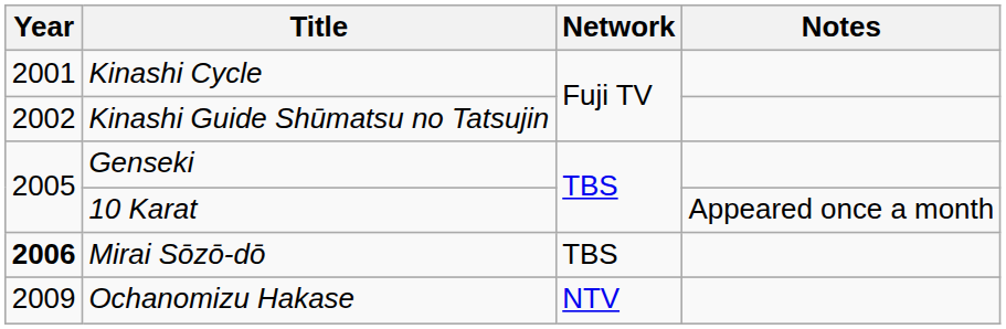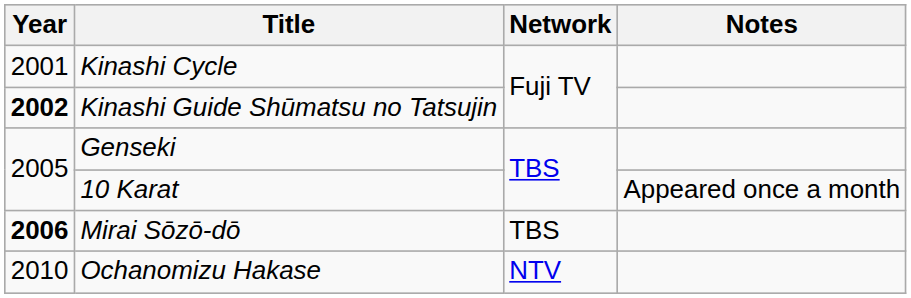 <table class="wikitable">
 <tr>
 <th>Year</th>
 <th>Title</th>
 <th>Network</th>
 <th>Notes</th>
 </tr>
 <tr>
 <td>2001</td>
 <td><em>Kinashi Cycle</em></td>
 <td rowspan="2">Fuji TV</td>
 <td></td>
 </tr>
 <tr>
-<td>2002</td>
+<td><strong>2002</strong></td>
 <td><em>Kinashi Guide Shūmatsu no Tatsujin</em></td>
 <td></td>
 </tr>
 <tr>
 <td rowspan="2">2005</td>
 <td><em>Genseki</em></td>
 <td rowspan="2"><a href='#'>TBS</a></td>
 <td></td>
 </tr>
 <tr>
 <td><em>10 Karat</em></td>
 <td>Appeared once a month</td>
 </tr>
 <tr>
 <td><strong>2006</strong></td>
 <td><em>Mirai Sōzō-dō</em></td>
 <td>TBS</td>
 <td></td>
 </tr>
 <tr>
-<td>2009</td>
+<td>2010</td>
 <td><em>Ochanomizu Hakase</em></td>
 <td><a href='#'>NTV</a></td>
 <td></td>
 </tr>
 </table>
